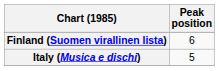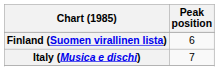 <table class="wikitable sortable plainrowheaders" style="text-align:center">
 <tr>
 <th scope="col">Chart (1985)</th>
 <th scope="col">Peak<br>position</th>
 </tr>
 <tr>
 </tr>
 <tr>
 <th scope="row">Finland (<a href='#'>Suomen virallinen lista</a>)</th>
 <td>6</td>
 </tr>
 <tr>
 <th scope="row">Italy (<em><a href='#'>Musica e dischi</a></em>)</th>
-<td>5</td>
+<td>7</td>
 </tr>
 <tr>
 </tr>
 <tr>
 </tr>
 <tr>
 </tr>
 <tr>
 </tr>
 </table>
